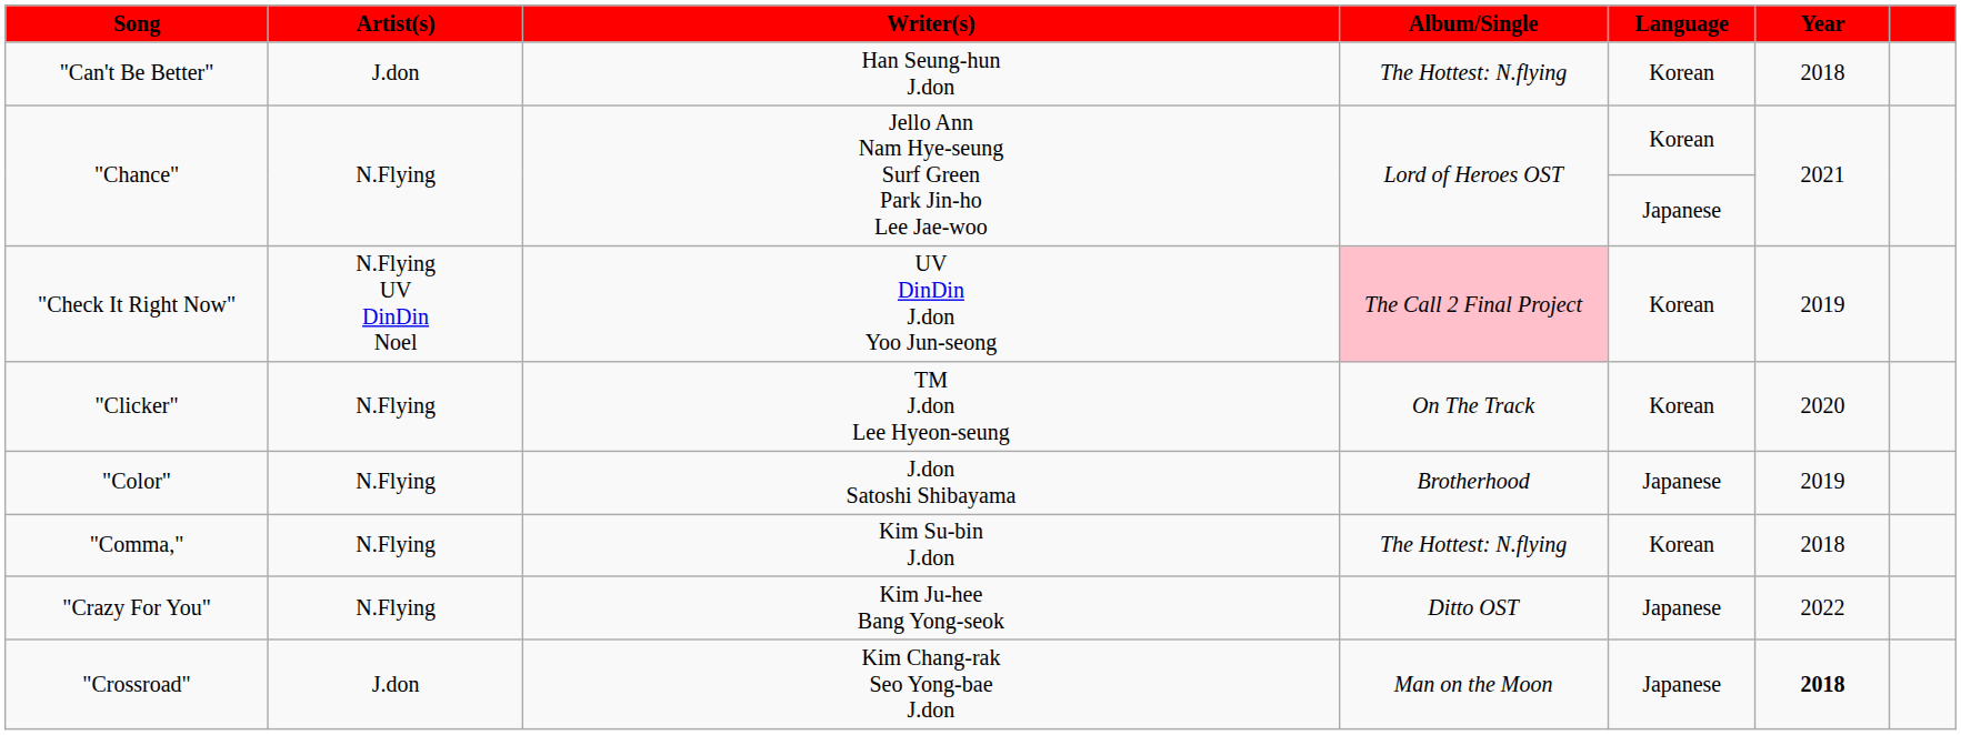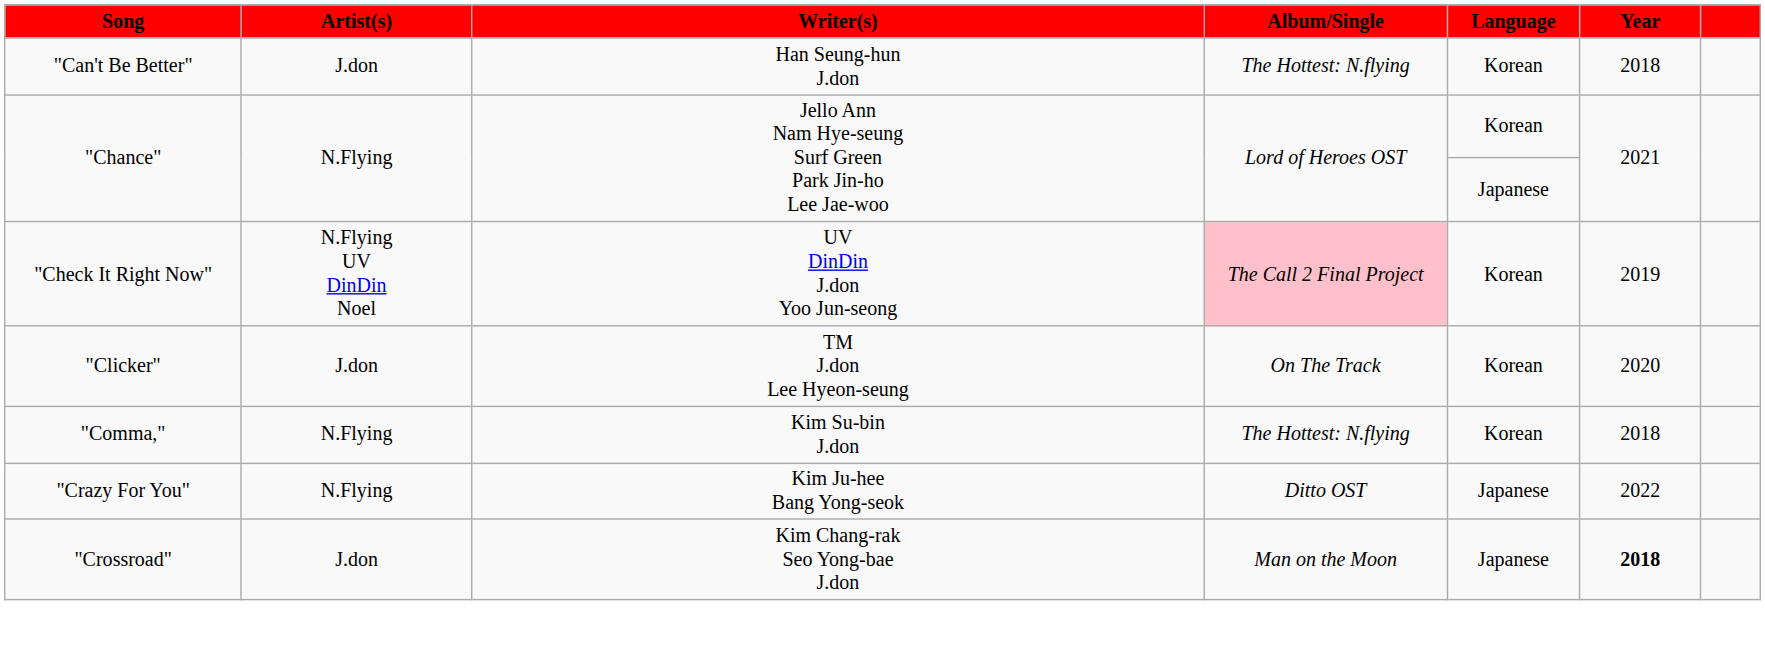 <table class="wikitable" style="margin:0.5em auto; clear:both; font-size:.9em; text-align:center; width:100%">
 <tr>
 <th style="width:200px; background:#FF0000;">Song</th>
 <th style="width:200px; background:#FF0000;">Artist(s)</th>
 <th style="width:700px; background:#FF0000;">Writer(s)</th>
 <th style="width:200px; background:#FF0000;">Album/Single</th>
 <th style="width:100px; background:#FF0000;">Language</th>
 <th style="width:100px; background:#FF0000;">Year</th>
 <th style="width:50px;  background:#FF0000;"></th>
 </tr>
 <tr>
 <td>"Can't Be Better" </td>
 <td>J.don</td>
 <td>Han Seung-hun <br> J.don</td>
 <td><em>The Hottest: N.flying</em></td>
 <td>Korean</td>
 <td>2018</td>
 <td></td>
 </tr>
 <tr>
 <td rowspan=2>"Chance"</td>
 <td rowspan=2>N.Flying</td>
 <td rowspan=2>Jello Ann <br> Nam Hye-seung <br> Surf Green <br> Park Jin-ho <br> Lee Jae-woo</td>
 <td rowspan=2><em>Lord of Heroes OST</em></td>
 <td>Korean</td>
 <td rowspan=2>2021</td>
 <td rowspan=2></td>
 </tr>
 <tr>
 <td>Japanese</td>
 </tr>
 <tr>
 <td>"Check It Right Now" </td>
 <td>N.Flying <br> UV <br> <a href='#'>DinDin</a> <br> Noel</td>
 <td>UV <br> <a href='#'>DinDin</a> <br> J.don <br> Yoo Jun-seong</td>
 <td style="background: pink;"><em>The Call 2 Final Project</em></td>
 <td>Korean</td>
 <td>2019</td>
 <td></td>
 </tr>
 <tr>
 <td>"Clicker" </td>
-<td>N.Flying</td>
+<td>J.don</td>
 <td>TM <br> J.don <br> Lee Hyeon-seung</td>
 <td><em>On The Track</em></td>
 <td>Korean</td>
 <td>2020</td>
-<td></td>
-</tr>
-<tr>
-<td>"Color"</td>
-<td>N.Flying</td>
-<td>J.don <br> Satoshi Shibayama</td>
-<td><em>Brotherhood</em></td>
-<td>Japanese</td>
-<td>2019</td>
 <td></td>
 </tr>
 <tr>
 <td>"Comma," </td>
 <td>N.Flying</td>
 <td>Kim Su-bin <br> J.don</td>
 <td><em>The Hottest: N.flying</em></td>
 <td>Korean</td>
 <td>2018</td>
 <td></td>
 </tr>
 <tr>
 <td>"Crazy For You" </td>
 <td>N.Flying</td>
 <td>Kim Ju-hee <br> Bang Yong-seok</td>
 <td><em>Ditto OST</em></td>
 <td>Japanese</td>
 <td>2022</td>
 <td></td>
 </tr>
 <tr>
 <td>"Crossroad" </td>
 <td>J.don</td>
 <td>Kim Chang-rak <br> Seo Yong-bae <br> J.don</td>
 <td><em>Man on the Moon</em></td>
 <td>Japanese</td>
 <td><strong>2018</strong></td>
 <td></td>
 </tr>
 </table>
